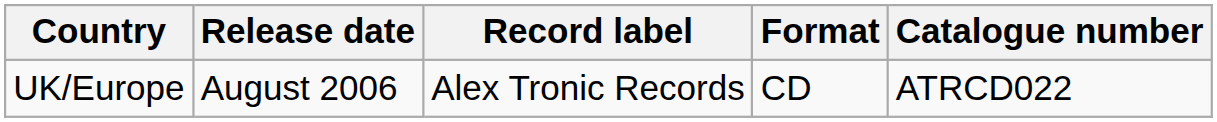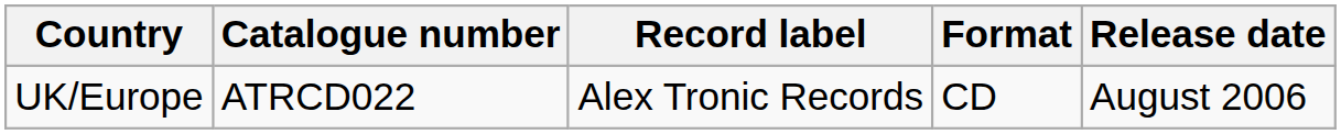 <table class="wikitable">
 <tr>
 <th>Country</th>
-<th>Release date</th>
+<th>Catalogue number</th>
 <th>Record label</th>
 <th>Format</th>
-<th>Catalogue number</th>
+<th>Release date</th>
 </tr>
 <tr>
 <td>UK/Europe</td>
-<td>August 2006</td>
+<td>ATRCD022</td>
 <td>Alex Tronic Records</td>
 <td>CD</td>
-<td>ATRCD022</td>
+<td>August 2006</td>
 </tr>
 </table>
